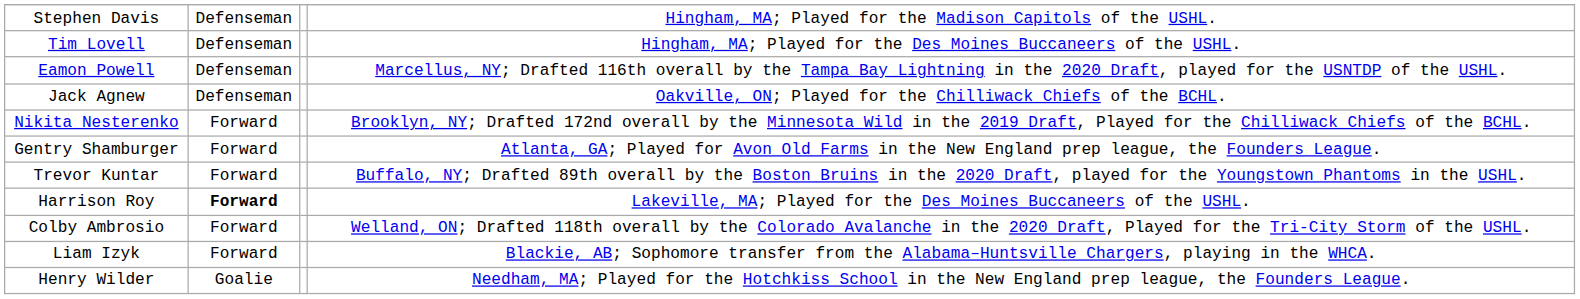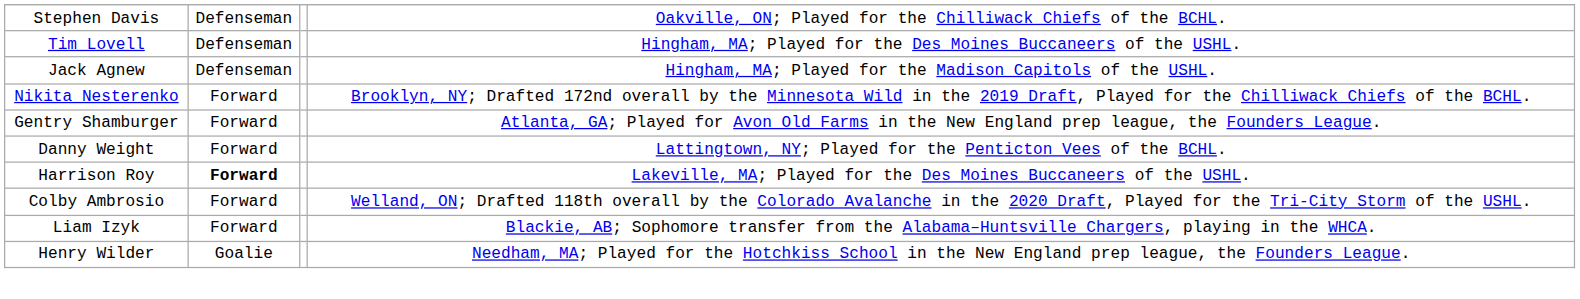 <table class="wikitable" width="80%">
 <tr align="center"  ;>
 </tr>
 <tr align="center" style="background:white;color:black;" bgcolor=>
 <td>Stephen Davis</td>
 <td>Defenseman</td>
 <td></td>
-<td><a href='#'>Hingham, MA</a>; Played for the <a href='#'>Madison Capitols</a> of the <a href='#'>USHL</a>.</td>
+<td><a href='#'>Oakville, ON</a>; Played for the <a href='#'>Chilliwack Chiefs</a> of the <a href='#'>BCHL</a>.</td>
 </tr>
 <tr align="center" style="background:white;color:black;" bgcolor=>
 <td><a href='#'>Tim Lovell</a></td>
 <td>Defenseman</td>
 <td></td>
 <td><a href='#'>Hingham, MA</a>; Played for the <a href='#'>Des Moines Buccaneers</a> of the <a href='#'>USHL</a>.</td>
 </tr>
 <tr align="center" style="background:white;color:black;" bgcolor=>
-<td><a href='#'>Eamon Powell</a></td>
-<td>Defenseman</td>
-<td></td>
-<td><a href='#'>Marcellus, NY</a>; Drafted 116th overall by the <a href='#'>Tampa Bay Lightning</a> in the <a href='#'>2020 Draft</a>, played for the <a href='#'>USNTDP</a> of the <a href='#'>USHL</a>.</td>
-</tr>
-<tr align="center" style="background:white;color:black;" bgcolor=>
 <td>Jack Agnew</td>
 <td>Defenseman</td>
 <td></td>
-<td><a href='#'>Oakville, ON</a>; Played for the <a href='#'>Chilliwack Chiefs</a> of the <a href='#'>BCHL</a>.</td>
+<td><a href='#'>Hingham, MA</a>; Played for the <a href='#'>Madison Capitols</a> of the <a href='#'>USHL</a>.</td>
 </tr>
 <tr align="center" style="background:white;color:black;" bgcolor=>
 <td><a href='#'>Nikita Nesterenko</a></td>
 <td>Forward</td>
 <td></td>
 <td><a href='#'>Brooklyn, NY</a>; Drafted 172nd overall by the <a href='#'>Minnesota Wild</a> in the <a href='#'>2019 Draft</a>, Played for the <a href='#'>Chilliwack Chiefs</a> of the <a href='#'>BCHL</a>.</td>
 </tr>
 <tr align="center" style="background:white;color:black;" bgcolor=>
 <td>Gentry Shamburger</td>
 <td>Forward</td>
 <td></td>
 <td><a href='#'>Atlanta, GA</a>; Played for <a href='#'>Avon Old Farms</a> in the New England prep league, the <a href='#'>Founders League</a>.</td>
 </tr>
 <tr align="center" style="background:white;color:black;" bgcolor=>
-<td>Trevor Kuntar</td>
+<td>Danny Weight</td>
 <td>Forward</td>
 <td></td>
-<td><a href='#'>Buffalo, NY</a>; Drafted 89th overall by the <a href='#'>Boston Bruins</a> in the <a href='#'>2020 Draft</a>, played for the <a href='#'>Youngstown Phantoms</a> in the <a href='#'>USHL</a>.</td>
+<td><a href='#'>Lattingtown, NY</a>; Played for the <a href='#'>Penticton Vees</a> of the <a href='#'>BCHL</a>.</td>
 </tr>
 <tr align="center" style="background:white;color:black;" bgcolor=>
 <td>Harrison Roy</td>
 <td><strong>Forward</strong></td>
 <td></td>
 <td><a href='#'>Lakeville, MA</a>; Played for the <a href='#'>Des Moines Buccaneers</a> of the <a href='#'>USHL</a>.</td>
 </tr>
 <tr align="center" style="background:white;color:black;" bgcolor=>
 <td>Colby Ambrosio</td>
 <td>Forward</td>
 <td></td>
 <td><a href='#'>Welland, ON</a>; Drafted 118th overall by the <a href='#'>Colorado Avalanche</a> in the <a href='#'>2020 Draft</a>, Played for the <a href='#'>Tri-City Storm</a> of the <a href='#'>USHL</a>.</td>
 </tr>
 <tr align="center" style="background:white;color:black;" bgcolor=>
 <td>Liam Izyk</td>
 <td>Forward</td>
 <td></td>
 <td><a href='#'>Blackie, AB</a>; Sophomore transfer from the <a href='#'>Alabama–Huntsville Chargers</a>, playing in the <a href='#'>WHCA</a>.</td>
 </tr>
 <tr align="center" style="background:white;color:black;" bgcolor=>
 <td>Henry Wilder</td>
 <td>Goalie</td>
 <td></td>
 <td><a href='#'>Needham, MA</a>; Played for the <a href='#'>Hotchkiss School</a> in the New England prep league, the <a href='#'>Founders League</a>.</td>
 </tr>
 </table>
